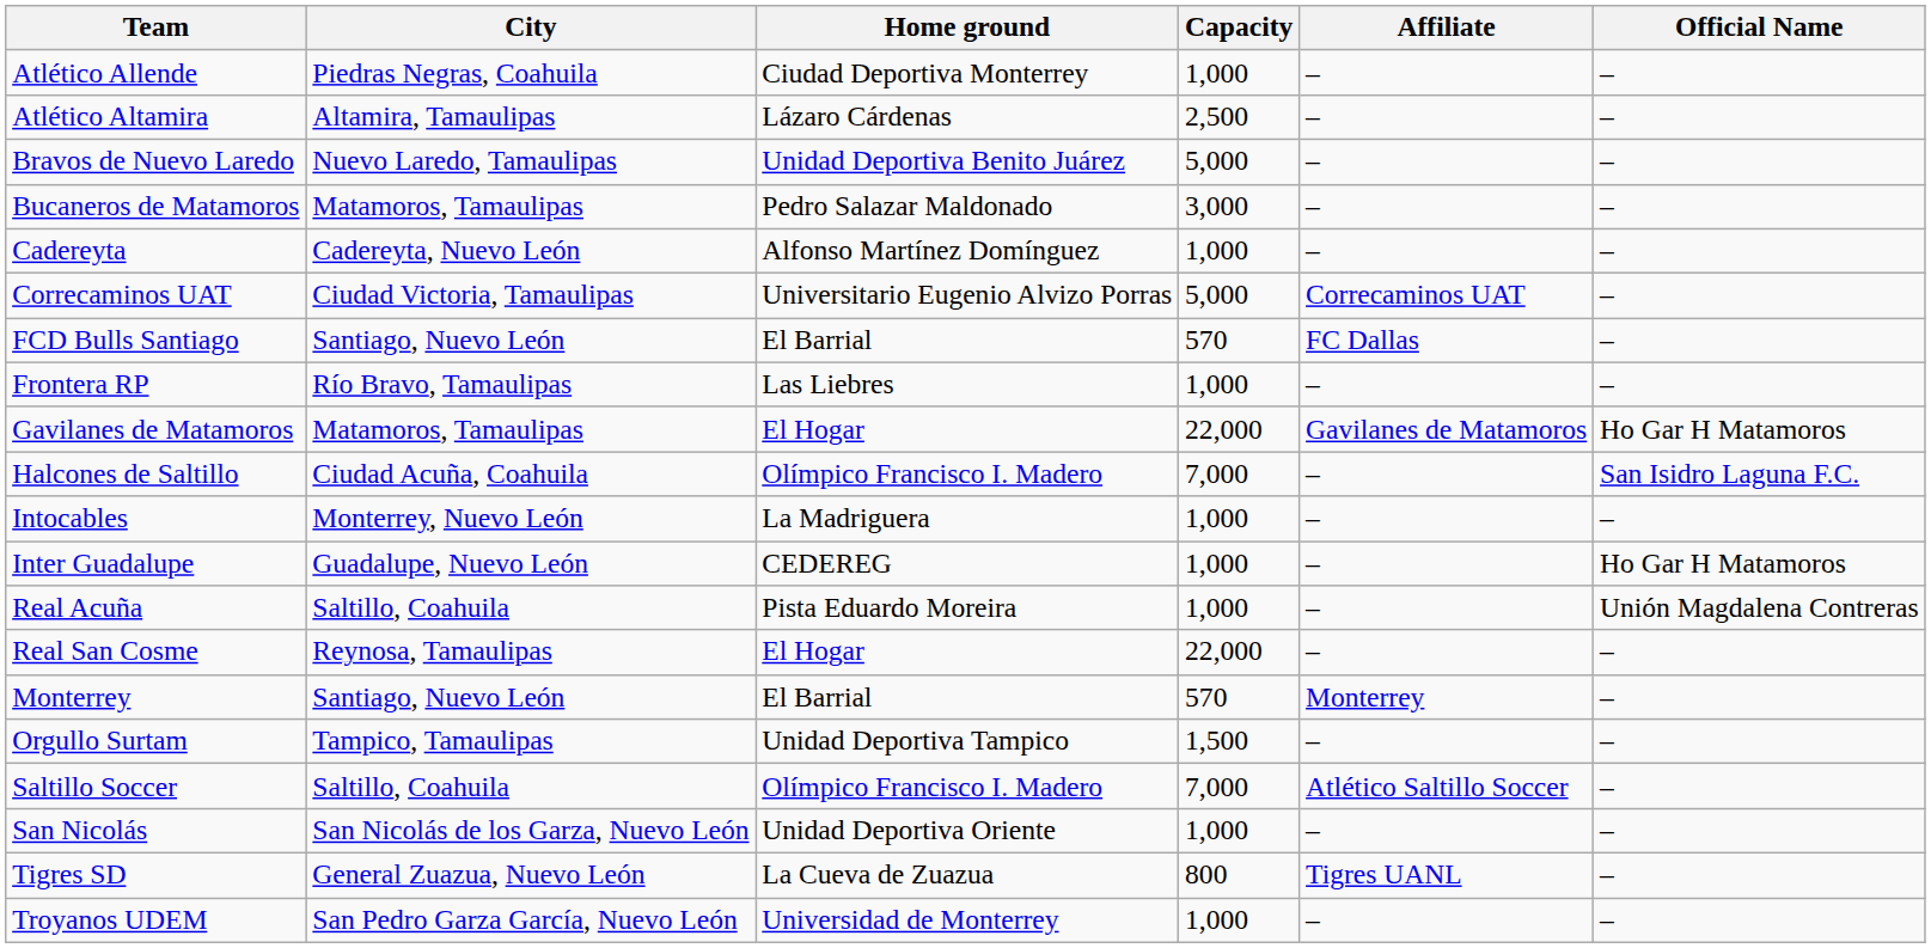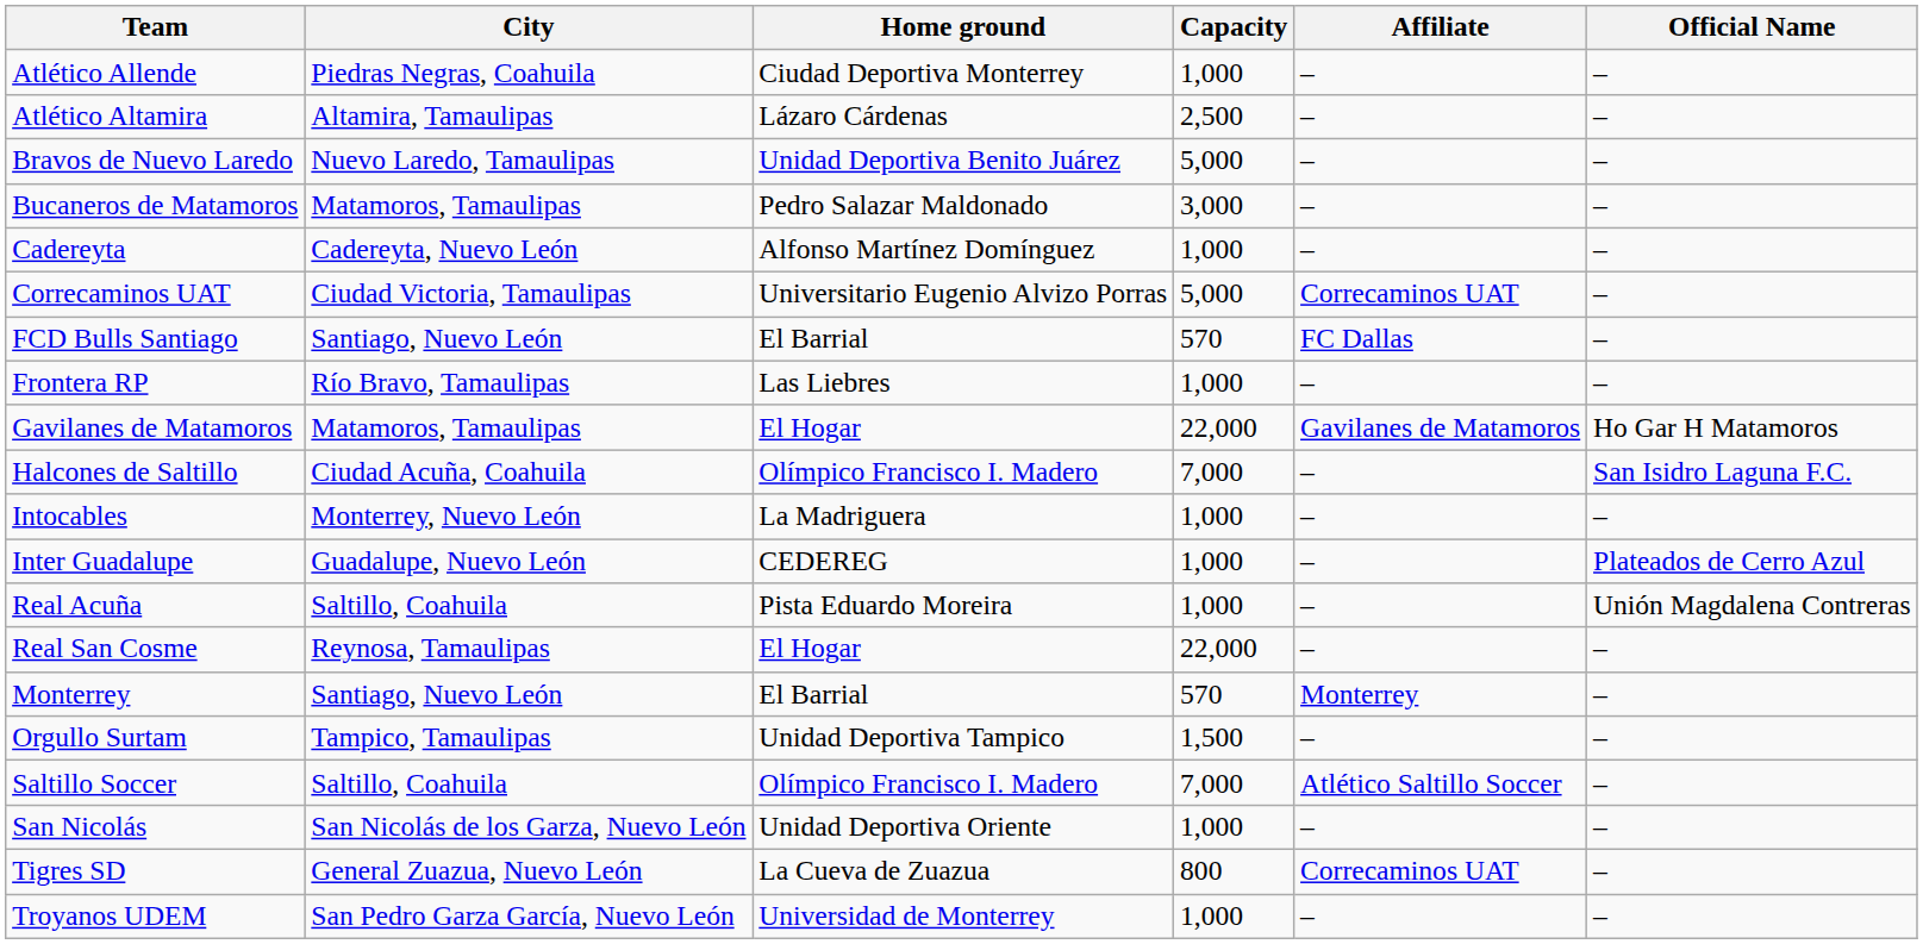 <table class="wikitable sortable">
 <tr>
 <th>Team</th>
 <th>City</th>
 <th>Home ground</th>
 <th>Capacity</th>
 <th>Affiliate</th>
 <th>Official Name</th>
 </tr>
 <tr>
 <td><a href='#'>Atlético Allende</a></td>
 <td><a href='#'>Piedras Negras</a>, <a href='#'>Coahuila</a></td>
 <td>Ciudad Deportiva Monterrey</td>
 <td>1,000</td>
 <td>–</td>
 <td>–</td>
 </tr>
 <tr>
 <td><a href='#'>Atlético Altamira</a></td>
 <td><a href='#'>Altamira</a>, <a href='#'>Tamaulipas</a></td>
 <td>Lázaro Cárdenas</td>
 <td>2,500</td>
 <td>–</td>
 <td>–</td>
 </tr>
 <tr>
 <td><a href='#'>Bravos de Nuevo Laredo</a></td>
 <td><a href='#'>Nuevo Laredo</a>, <a href='#'>Tamaulipas</a></td>
 <td><a href='#'>Unidad Deportiva Benito Juárez</a></td>
 <td>5,000</td>
 <td>–</td>
 <td>–</td>
 </tr>
 <tr>
 <td><a href='#'>Bucaneros de Matamoros</a></td>
 <td><a href='#'>Matamoros</a>, <a href='#'>Tamaulipas</a></td>
 <td>Pedro Salazar Maldonado</td>
 <td>3,000</td>
 <td>–</td>
 <td>–</td>
 </tr>
 <tr>
 <td><a href='#'>Cadereyta</a></td>
 <td><a href='#'>Cadereyta</a>, <a href='#'>Nuevo León</a></td>
 <td>Alfonso Martínez Domínguez</td>
 <td>1,000</td>
 <td>–</td>
 <td>–</td>
 </tr>
 <tr>
 <td><a href='#'>Correcaminos UAT</a></td>
 <td><a href='#'>Ciudad Victoria</a>, <a href='#'>Tamaulipas</a></td>
 <td>Universitario Eugenio Alvizo Porras</td>
 <td>5,000</td>
 <td><a href='#'>Correcaminos UAT</a></td>
 <td>–</td>
 </tr>
 <tr>
 <td><a href='#'>FCD Bulls Santiago</a></td>
 <td><a href='#'>Santiago</a>, <a href='#'>Nuevo León</a></td>
 <td>El Barrial</td>
 <td>570</td>
 <td><a href='#'>FC Dallas</a></td>
 <td>–</td>
 </tr>
 <tr>
 <td><a href='#'>Frontera RP</a></td>
 <td><a href='#'>Río Bravo</a>, <a href='#'>Tamaulipas</a></td>
 <td>Las Liebres</td>
 <td>1,000</td>
 <td>–</td>
 <td>–</td>
 </tr>
 <tr>
 <td><a href='#'>Gavilanes de Matamoros</a></td>
 <td><a href='#'>Matamoros</a>, <a href='#'>Tamaulipas</a></td>
 <td><a href='#'>El Hogar</a></td>
 <td>22,000</td>
 <td><a href='#'>Gavilanes de Matamoros</a></td>
 <td>Ho Gar H Matamoros</td>
 </tr>
 <tr>
 <td><a href='#'>Halcones de Saltillo</a></td>
 <td><a href='#'>Ciudad Acuña</a>, <a href='#'>Coahuila</a></td>
 <td><a href='#'>Olímpico Francisco I. Madero</a></td>
 <td>7,000</td>
 <td>–</td>
 <td><a href='#'>San Isidro Laguna F.C.</a></td>
 </tr>
 <tr>
 <td><a href='#'>Intocables</a></td>
 <td><a href='#'>Monterrey</a>, <a href='#'>Nuevo León</a></td>
 <td>La Madriguera</td>
 <td>1,000</td>
 <td>–</td>
 <td>–</td>
 </tr>
 <tr>
 <td><a href='#'>Inter Guadalupe</a></td>
 <td><a href='#'>Guadalupe</a>, <a href='#'>Nuevo León</a></td>
 <td>CEDEREG</td>
 <td>1,000</td>
 <td>–</td>
-<td>Ho Gar H Matamoros</td>
+<td><a href='#'>Plateados de Cerro Azul</a></td>
 </tr>
 <tr>
 <td><a href='#'>Real Acuña</a></td>
 <td><a href='#'>Saltillo</a>, <a href='#'>Coahuila</a></td>
 <td>Pista Eduardo Moreira</td>
 <td>1,000</td>
 <td>–</td>
 <td>Unión Magdalena Contreras</td>
 </tr>
 <tr>
 <td><a href='#'>Real San Cosme</a></td>
 <td><a href='#'>Reynosa</a>, <a href='#'>Tamaulipas</a></td>
 <td><a href='#'>El Hogar</a></td>
 <td>22,000</td>
 <td>–</td>
 <td>–</td>
 </tr>
 <tr>
 <td><a href='#'>Monterrey</a></td>
 <td><a href='#'>Santiago</a>, <a href='#'>Nuevo León</a></td>
 <td>El Barrial</td>
 <td>570</td>
 <td><a href='#'>Monterrey</a></td>
 <td>–</td>
 </tr>
 <tr>
 <td><a href='#'>Orgullo Surtam</a></td>
 <td><a href='#'>Tampico</a>, <a href='#'>Tamaulipas</a></td>
 <td>Unidad Deportiva Tampico</td>
 <td>1,500</td>
 <td>–</td>
 <td>–</td>
 </tr>
 <tr>
 <td><a href='#'>Saltillo Soccer</a></td>
 <td><a href='#'>Saltillo</a>, <a href='#'>Coahuila</a></td>
 <td><a href='#'>Olímpico Francisco I. Madero</a></td>
 <td>7,000</td>
 <td><a href='#'>Atlético Saltillo Soccer</a></td>
 <td>–</td>
 </tr>
 <tr>
 <td><a href='#'>San Nicolás</a></td>
 <td><a href='#'>San Nicolás de los Garza</a>, <a href='#'>Nuevo León</a></td>
 <td>Unidad Deportiva Oriente</td>
 <td>1,000</td>
 <td>–</td>
 <td>–</td>
 </tr>
 <tr>
 <td><a href='#'>Tigres SD</a></td>
 <td><a href='#'>General Zuazua</a>, <a href='#'>Nuevo León</a></td>
 <td>La Cueva de Zuazua</td>
 <td>800</td>
-<td><a href='#'>Tigres UANL</a></td>
+<td><a href='#'>Correcaminos UAT</a></td>
 <td>–</td>
 </tr>
 <tr>
 <td><a href='#'>Troyanos UDEM</a></td>
 <td><a href='#'>San Pedro Garza García</a>, <a href='#'>Nuevo León</a></td>
 <td><a href='#'>Universidad de Monterrey</a></td>
 <td>1,000</td>
 <td>–</td>
 <td>–</td>
 </tr>
 </table>
